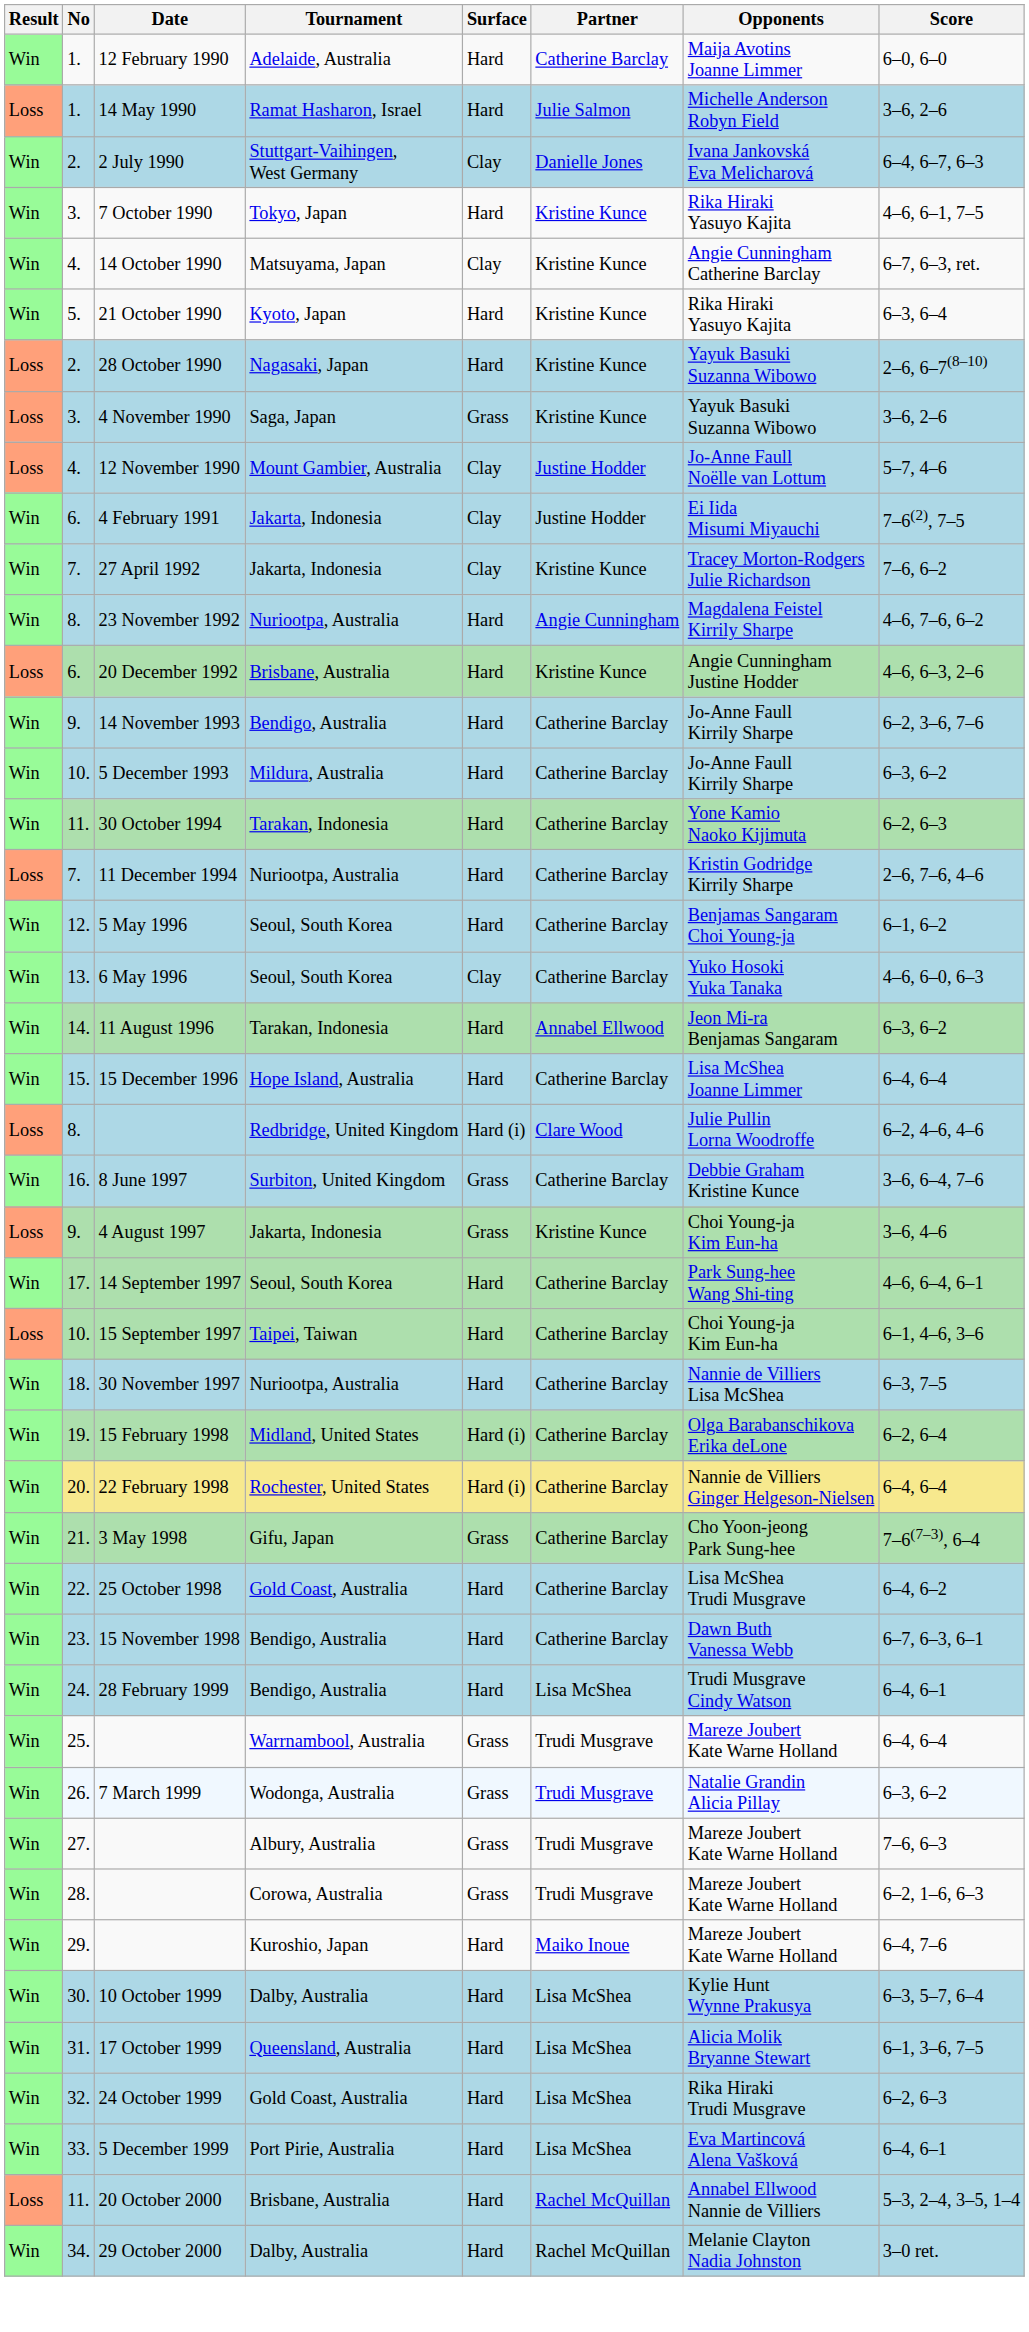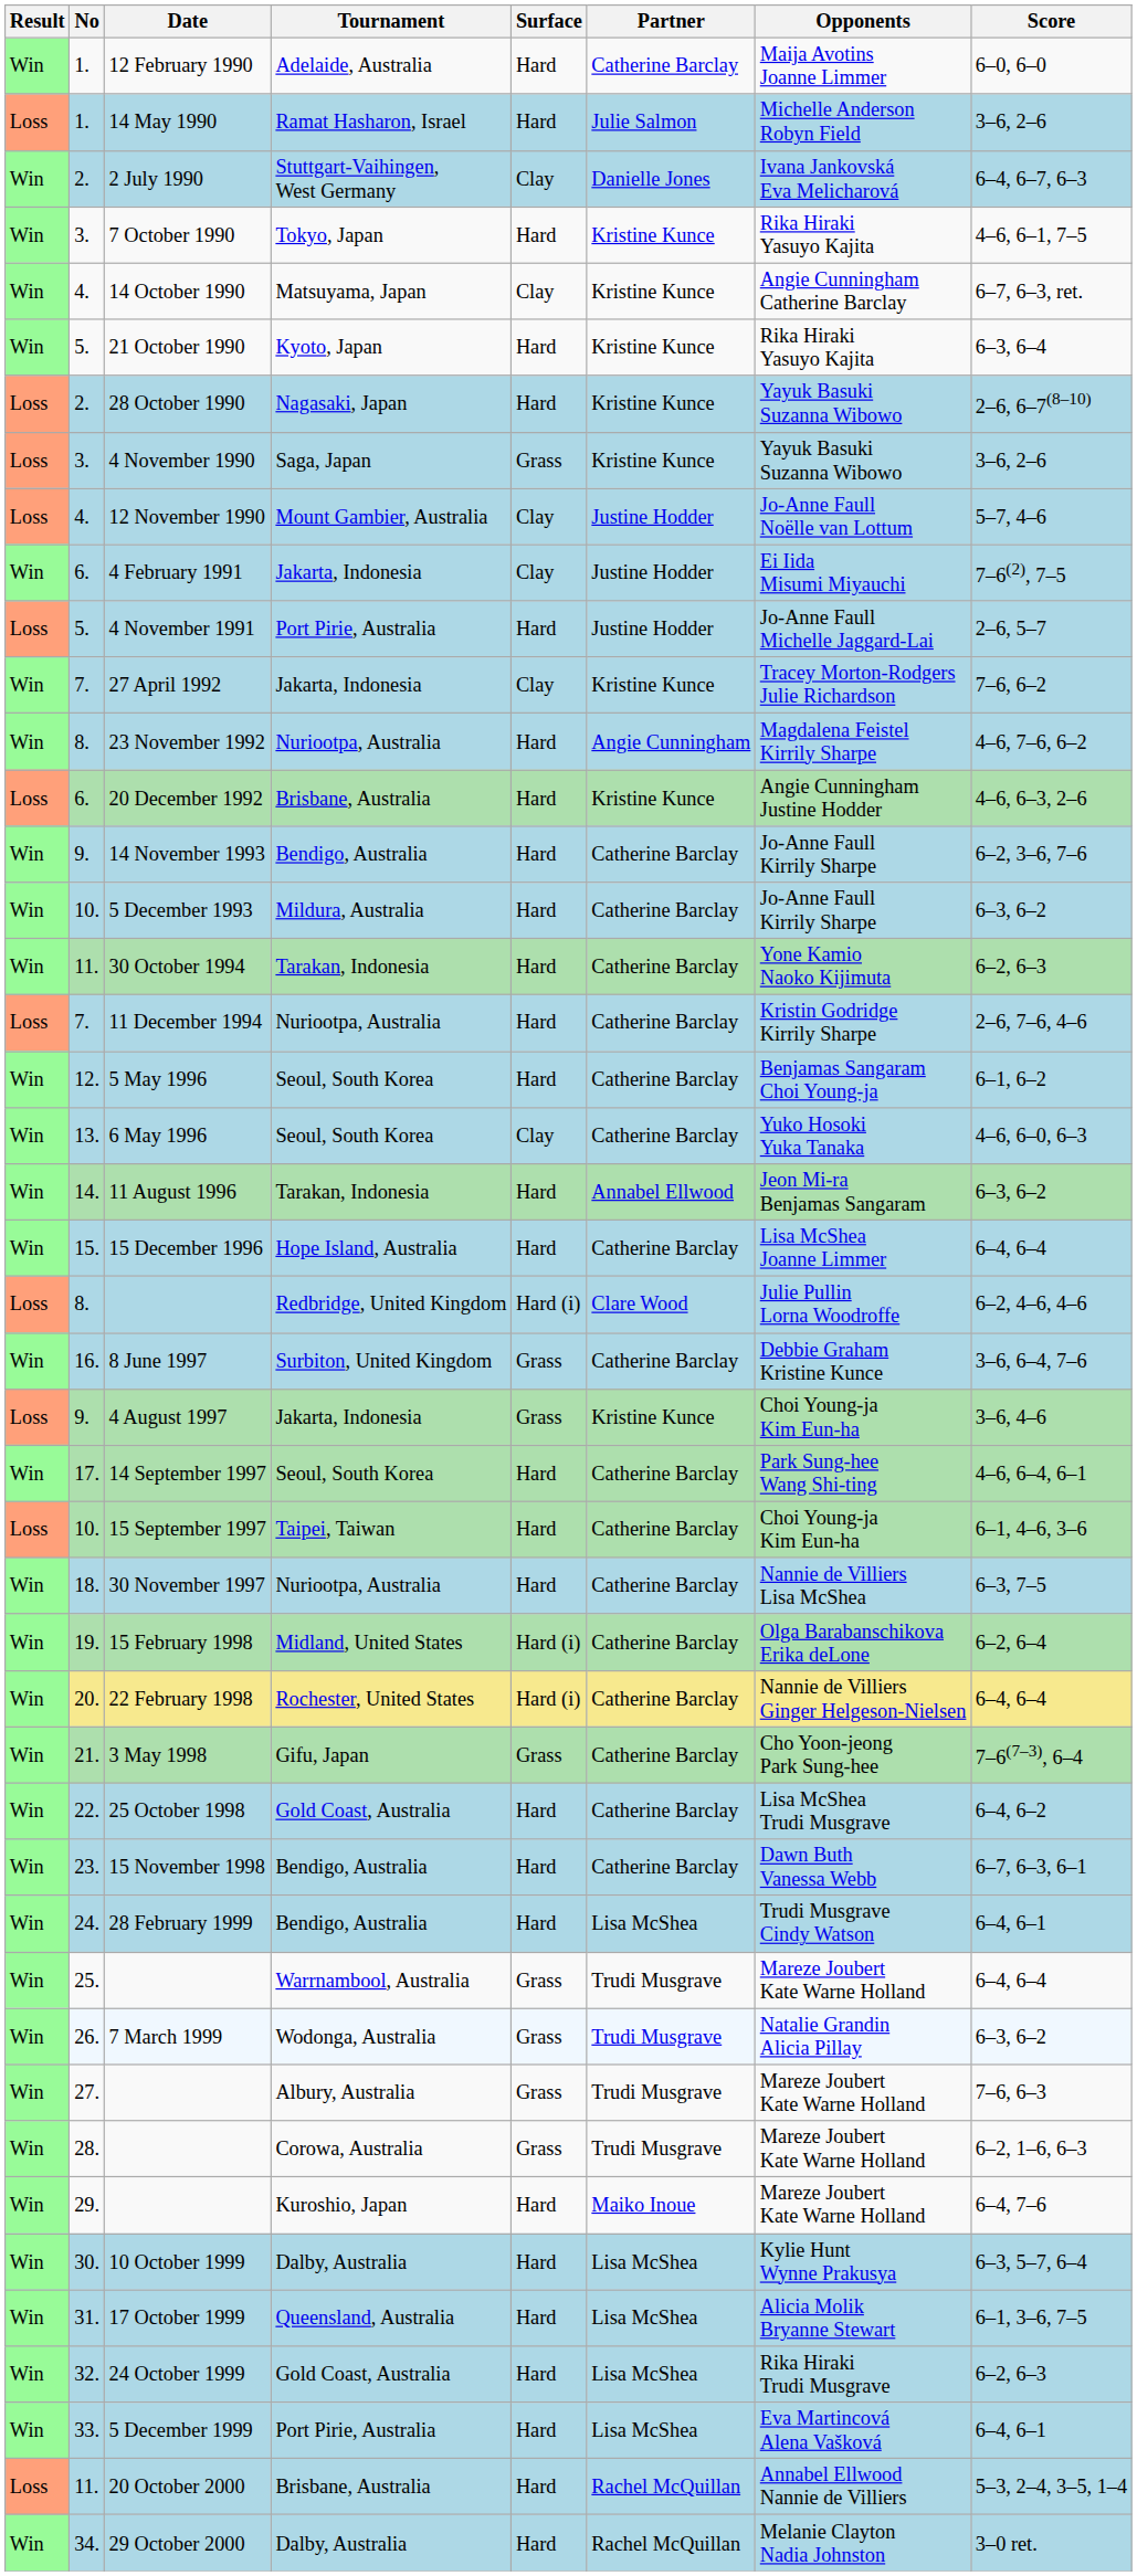 <table class="sortable wikitable" style="font-size:97%;">
 <tr>
 <th>Result</th>
 <th>No</th>
 <th>Date</th>
 <th>Tournament</th>
 <th>Surface</th>
 <th>Partner</th>
 <th>Opponents</th>
 <th class="unsortable">Score</th>
 </tr>
 <tr>
 <td style="background:#98fb98;">Win</td>
 <td>1.</td>
 <td>12 February 1990</td>
 <td><a href='#'>Adelaide</a>, Australia</td>
 <td>Hard</td>
 <td> <a href='#'>Catherine Barclay</a></td>
 <td> <a href='#'>Maija Avotins</a> <br>  <a href='#'>Joanne Limmer</a></td>
 <td>6–0, 6–0</td>
 </tr>
 <tr style="background:lightblue;">
 <td style="background:#ffa07a;">Loss</td>
 <td>1.</td>
 <td>14 May 1990</td>
 <td><a href='#'>Ramat Hasharon</a>, Israel</td>
 <td>Hard</td>
 <td> <a href='#'>Julie Salmon</a></td>
 <td> <a href='#'>Michelle Anderson</a> <br>  <a href='#'>Robyn Field</a></td>
 <td>3–6, 2–6</td>
 </tr>
 <tr style="background:lightblue;">
 <td style="background:#98fb98;">Win</td>
 <td>2.</td>
 <td>2 July 1990</td>
 <td><a href='#'>Stuttgart-Vaihingen</a>, <br>West Germany</td>
 <td>Clay</td>
 <td> <a href='#'>Danielle Jones</a></td>
 <td> <a href='#'>Ivana Jankovská</a> <br>  <a href='#'>Eva Melicharová</a></td>
 <td>6–4, 6–7, 6–3</td>
 </tr>
 <tr>
 <td style="background:#98fb98;">Win</td>
 <td>3.</td>
 <td>7 October 1990</td>
 <td><a href='#'>Tokyo</a>, Japan</td>
 <td>Hard</td>
 <td> <a href='#'>Kristine Kunce</a></td>
 <td> <a href='#'>Rika Hiraki</a> <br>  Yasuyo Kajita</td>
 <td>4–6, 6–1, 7–5</td>
 </tr>
 <tr>
 <td style="background:#98fb98;">Win</td>
 <td>4.</td>
 <td>14 October 1990</td>
 <td>Matsuyama, Japan</td>
 <td>Clay</td>
 <td> Kristine Kunce</td>
 <td> <a href='#'>Angie Cunningham</a> <br>  Catherine Barclay</td>
 <td>6–7, 6–3, ret.</td>
 </tr>
 <tr>
 <td style="background:#98fb98;">Win</td>
 <td>5.</td>
 <td>21 October 1990</td>
 <td><a href='#'>Kyoto</a>, Japan</td>
 <td>Hard</td>
 <td> Kristine Kunce</td>
 <td> Rika Hiraki <br>  Yasuyo Kajita</td>
 <td>6–3, 6–4</td>
 </tr>
 <tr style="background:lightblue;">
 <td style="background:#ffa07a;">Loss</td>
 <td>2.</td>
 <td>28 October 1990</td>
 <td><a href='#'>Nagasaki</a>, Japan</td>
 <td>Hard</td>
 <td> Kristine Kunce</td>
 <td> <a href='#'>Yayuk Basuki</a> <br>  <a href='#'>Suzanna Wibowo</a></td>
 <td>2–6, 6–7<sup>(8–10)</sup></td>
 </tr>
 <tr style="background:lightblue;">
 <td style="background:#ffa07a;">Loss</td>
 <td>3.</td>
 <td>4 November 1990</td>
 <td>Saga, Japan</td>
 <td>Grass</td>
 <td> Kristine Kunce</td>
 <td> Yayuk Basuki <br>  Suzanna Wibowo</td>
 <td>3–6, 2–6</td>
 </tr>
 <tr style="background:lightblue;">
 <td style="background:#ffa07a;">Loss</td>
 <td>4.</td>
 <td>12 November 1990</td>
 <td><a href='#'>Mount Gambier</a>, Australia</td>
 <td>Clay</td>
 <td> <a href='#'>Justine Hodder</a></td>
 <td> <a href='#'>Jo-Anne Faull</a> <br>  <a href='#'>Noëlle van Lottum</a></td>
 <td>5–7, 4–6</td>
 </tr>
 <tr style="background:lightblue;">
 <td style="background:#98fb98;">Win</td>
 <td>6.</td>
 <td>4 February 1991</td>
 <td><a href='#'>Jakarta</a>, Indonesia</td>
 <td>Clay</td>
 <td> Justine Hodder</td>
 <td> <a href='#'>Ei Iida</a> <br>  <a href='#'>Misumi Miyauchi</a></td>
 <td>7–6<sup>(2)</sup>, 7–5</td>
+</tr>
+<tr style="background:lightblue;">
+<td style="background:#ffa07a;">Loss</td>
+<td>5.</td>
+<td>4 November 1991</td>
+<td><a href='#'>Port Pirie</a>, Australia</td>
+<td>Hard</td>
+<td> Justine Hodder</td>
+<td> Jo-Anne Faull <br>  <a href='#'>Michelle Jaggard-Lai</a></td>
+<td>2–6, 5–7</td>
 </tr>
 <tr style="background:lightblue;">
 <td style="background:#98fb98;">Win</td>
 <td>7.</td>
 <td>27 April 1992</td>
 <td>Jakarta, Indonesia</td>
 <td>Clay</td>
 <td> Kristine Kunce</td>
 <td> <a href='#'>Tracey Morton-Rodgers</a> <br>  <a href='#'>Julie Richardson</a></td>
 <td>7–6, 6–2</td>
 </tr>
 <tr style="background:lightblue;">
 <td style="background:#98fb98;">Win</td>
 <td>8.</td>
 <td>23 November 1992</td>
 <td><a href='#'>Nuriootpa</a>, Australia</td>
 <td>Hard</td>
 <td> <a href='#'>Angie Cunningham</a></td>
 <td> <a href='#'>Magdalena Feistel</a> <br>  <a href='#'>Kirrily Sharpe</a></td>
 <td>4–6, 7–6, 6–2</td>
 </tr>
 <tr style="background:#addfad;">
 <td style="background:#ffa07a;">Loss</td>
 <td>6.</td>
 <td>20 December 1992</td>
 <td><a href='#'>Brisbane</a>, Australia</td>
 <td>Hard</td>
 <td> Kristine Kunce</td>
 <td> Angie Cunningham <br>  Justine Hodder</td>
 <td>4–6, 6–3, 2–6</td>
 </tr>
 <tr style="background:lightblue;">
 <td style="background:#98fb98;">Win</td>
 <td>9.</td>
 <td>14 November 1993</td>
 <td><a href='#'>Bendigo</a>, Australia</td>
 <td>Hard</td>
 <td> Catherine Barclay</td>
 <td> Jo-Anne Faull <br>  Kirrily Sharpe</td>
 <td>6–2, 3–6, 7–6</td>
 </tr>
 <tr style="background:lightblue;">
 <td style="background:#98fb98;">Win</td>
 <td>10.</td>
 <td>5 December 1993</td>
 <td><a href='#'>Mildura</a>, Australia</td>
 <td>Hard</td>
 <td> Catherine Barclay</td>
 <td> Jo-Anne Faull <br>  Kirrily Sharpe</td>
 <td>6–3, 6–2</td>
 </tr>
 <tr style="background:#addfad;">
 <td style="background:#98fb98;">Win</td>
 <td>11.</td>
 <td>30 October 1994</td>
 <td><a href='#'>Tarakan</a>, Indonesia</td>
 <td>Hard</td>
 <td> Catherine Barclay</td>
 <td> <a href='#'>Yone Kamio</a> <br>  <a href='#'>Naoko Kijimuta</a></td>
 <td>6–2, 6–3</td>
 </tr>
 <tr style="background:lightblue;">
 <td style="background:#ffa07a;">Loss</td>
 <td>7.</td>
 <td>11 December 1994</td>
 <td>Nuriootpa, Australia</td>
 <td>Hard</td>
 <td> Catherine Barclay</td>
 <td> <a href='#'>Kristin Godridge</a> <br>  Kirrily Sharpe</td>
 <td>2–6, 7–6, 4–6</td>
 </tr>
 <tr style="background:lightblue;">
 <td style="background:#98fb98;">Win</td>
 <td>12.</td>
 <td>5 May 1996</td>
 <td>Seoul, South Korea</td>
 <td>Hard</td>
 <td> Catherine Barclay</td>
 <td> <a href='#'>Benjamas Sangaram</a> <br>  <a href='#'>Choi Young-ja</a></td>
 <td>6–1, 6–2</td>
 </tr>
 <tr style="background:lightblue;">
 <td style="background:#98fb98;">Win</td>
 <td>13.</td>
 <td>6 May 1996</td>
 <td>Seoul, South Korea</td>
 <td>Clay</td>
 <td> Catherine Barclay</td>
 <td> <a href='#'>Yuko Hosoki</a> <br>  <a href='#'>Yuka Tanaka</a></td>
 <td>4–6, 6–0, 6–3</td>
 </tr>
 <tr style="background:#addfad;">
 <td style="background:#98fb98;">Win</td>
 <td>14.</td>
 <td>11 August 1996</td>
 <td>Tarakan, Indonesia</td>
 <td>Hard</td>
 <td> <a href='#'>Annabel Ellwood</a></td>
 <td> <a href='#'>Jeon Mi-ra</a> <br>  Benjamas Sangaram</td>
 <td>6–3, 6–2</td>
 </tr>
 <tr style="background:lightblue;">
 <td style="background:#98fb98;">Win</td>
 <td>15.</td>
 <td>15 December 1996</td>
 <td><a href='#'>Hope Island</a>, Australia</td>
 <td>Hard</td>
 <td> Catherine Barclay</td>
 <td> <a href='#'>Lisa McShea</a> <br>  <a href='#'>Joanne Limmer</a></td>
 <td>6–4, 6–4</td>
 </tr>
 <tr style="background:lightblue;">
 <td style="background:#ffa07a;">Loss</td>
 <td>8.</td>
 <td></td>
 <td><a href='#'>Redbridge</a>, United Kingdom</td>
 <td>Hard (i)</td>
 <td> <a href='#'>Clare Wood</a></td>
 <td> <a href='#'>Julie Pullin</a> <br>  <a href='#'>Lorna Woodroffe</a></td>
 <td>6–2, 4–6, 4–6</td>
 </tr>
 <tr style="background:lightblue;">
 <td style="background:#98fb98;">Win</td>
 <td>16.</td>
 <td>8 June 1997</td>
 <td><a href='#'>Surbiton</a>, United Kingdom</td>
 <td>Grass</td>
 <td> Catherine Barclay</td>
 <td> <a href='#'>Debbie Graham</a> <br>  Kristine Kunce</td>
 <td>3–6, 6–4, 7–6</td>
 </tr>
 <tr style="background:#addfad;">
 <td style="background:#ffa07a;">Loss</td>
 <td>9.</td>
 <td>4 August 1997</td>
 <td>Jakarta, Indonesia</td>
 <td>Grass</td>
 <td> Kristine Kunce</td>
 <td> Choi Young-ja <br>  <a href='#'>Kim Eun-ha</a></td>
 <td>3–6, 4–6</td>
 </tr>
 <tr style="background:#addfad;">
 <td style="background:#98fb98;">Win</td>
 <td>17.</td>
 <td>14 September 1997</td>
 <td>Seoul, South Korea</td>
 <td>Hard</td>
 <td> Catherine Barclay</td>
 <td> <a href='#'>Park Sung-hee</a> <br>  <a href='#'>Wang Shi-ting</a></td>
 <td>4–6, 6–4, 6–1</td>
 </tr>
 <tr style="background:#addfad;">
 <td style="background:#ffa07a;">Loss</td>
 <td>10.</td>
 <td>15 September 1997</td>
 <td><a href='#'>Taipei</a>, Taiwan</td>
 <td>Hard</td>
 <td> Catherine Barclay</td>
 <td> Choi Young-ja <br>  Kim Eun-ha</td>
 <td>6–1, 4–6, 3–6</td>
 </tr>
 <tr style="background:lightblue;">
 <td style="background:#98fb98;">Win</td>
 <td>18.</td>
 <td>30 November 1997</td>
 <td>Nuriootpa, Australia</td>
 <td>Hard</td>
 <td> Catherine Barclay</td>
 <td> <a href='#'>Nannie de Villiers</a> <br>  Lisa McShea</td>
 <td>6–3, 7–5</td>
 </tr>
 <tr style="background:#addfad;">
 <td style="background:#98fb98;">Win</td>
 <td>19.</td>
 <td>15 February 1998</td>
 <td><a href='#'>Midland</a>, United States</td>
 <td>Hard (i)</td>
 <td> Catherine Barclay</td>
 <td> <a href='#'>Olga Barabanschikova</a> <br>  <a href='#'>Erika deLone</a></td>
 <td>6–2, 6–4</td>
 </tr>
 <tr style="background:#f7e98e;">
 <td style="background:#98fb98;">Win</td>
 <td>20.</td>
 <td>22 February 1998</td>
 <td><a href='#'>Rochester</a>, United States</td>
 <td>Hard (i)</td>
 <td> Catherine Barclay</td>
 <td> Nannie de Villiers <br>  <a href='#'>Ginger Helgeson-Nielsen</a></td>
 <td>6–4, 6–4</td>
 </tr>
 <tr style="background:#addfad;">
 <td style="background:#98fb98;">Win</td>
 <td>21.</td>
 <td>3 May 1998</td>
 <td>Gifu, Japan</td>
 <td>Grass</td>
 <td> Catherine Barclay</td>
 <td> Cho Yoon-jeong <br>  Park Sung-hee</td>
 <td>7–6<sup>(7–3)</sup>, 6–4</td>
 </tr>
 <tr style="background:lightblue;">
 <td style="background:#98fb98;">Win</td>
 <td>22.</td>
 <td>25 October 1998</td>
 <td><a href='#'>Gold Coast</a>, Australia</td>
 <td>Hard</td>
 <td> Catherine Barclay</td>
 <td> Lisa McShea <br>  Trudi Musgrave</td>
 <td>6–4, 6–2</td>
 </tr>
 <tr style="background:lightblue;">
 <td style="background:#98fb98;">Win</td>
 <td>23.</td>
 <td>15 November 1998</td>
 <td>Bendigo, Australia</td>
 <td>Hard</td>
 <td> Catherine Barclay</td>
 <td> <a href='#'>Dawn Buth</a> <br>  <a href='#'>Vanessa Webb</a></td>
 <td>6–7, 6–3, 6–1</td>
 </tr>
 <tr style="background:lightblue;">
 <td style="background:#98fb98;">Win</td>
 <td>24.</td>
 <td>28 February 1999</td>
 <td>Bendigo, Australia</td>
 <td>Hard</td>
 <td> Lisa McShea</td>
 <td> Trudi Musgrave <br>  <a href='#'>Cindy Watson</a></td>
 <td>6–4, 6–1</td>
 </tr>
 <tr>
 <td style="background:#98fb98;">Win</td>
 <td>25.</td>
 <td></td>
 <td><a href='#'>Warrnambool</a>, Australia</td>
 <td>Grass</td>
 <td> Trudi Musgrave</td>
 <td> <a href='#'>Mareze Joubert</a> <br>  Kate Warne Holland</td>
 <td>6–4, 6–4</td>
 </tr>
 <tr style="background:#f0f8ff;">
 <td style="background:#98fb98;">Win</td>
 <td>26.</td>
 <td>7 March 1999</td>
 <td>Wodonga, Australia</td>
 <td>Grass</td>
 <td> <a href='#'>Trudi Musgrave</a></td>
 <td> <a href='#'>Natalie Grandin</a> <br>  <a href='#'>Alicia Pillay</a></td>
 <td>6–3, 6–2</td>
 </tr>
 <tr>
 <td style="background:#98fb98;">Win</td>
 <td>27.</td>
 <td></td>
 <td>Albury, Australia</td>
 <td>Grass</td>
 <td> Trudi Musgrave</td>
 <td> Mareze Joubert <br>  Kate Warne Holland</td>
 <td>7–6, 6–3</td>
 </tr>
 <tr>
 <td style="background:#98fb98;">Win</td>
 <td>28.</td>
 <td></td>
 <td>Corowa, Australia</td>
 <td>Grass</td>
 <td> Trudi Musgrave</td>
 <td> Mareze Joubert <br>  Kate Warne Holland</td>
 <td>6–2, 1–6, 6–3</td>
 </tr>
 <tr>
 <td style="background:#98fb98;">Win</td>
 <td>29.</td>
 <td></td>
 <td>Kuroshio, Japan</td>
 <td>Hard</td>
 <td> <a href='#'>Maiko Inoue</a></td>
 <td> Mareze Joubert <br>  Kate Warne Holland</td>
 <td>6–4, 7–6</td>
 </tr>
 <tr style="background:lightblue;">
 <td style="background:#98fb98;">Win</td>
 <td>30.</td>
 <td>10 October 1999</td>
 <td>Dalby, Australia</td>
 <td>Hard</td>
 <td> Lisa McShea</td>
 <td> Kylie Hunt <br>  <a href='#'>Wynne Prakusya</a></td>
 <td>6–3, 5–7, 6–4</td>
 </tr>
 <tr style="background:lightblue;">
 <td style="background:#98fb98;">Win</td>
 <td>31.</td>
 <td>17 October 1999</td>
 <td><a href='#'>Queensland</a>, Australia</td>
 <td>Hard</td>
 <td> Lisa McShea</td>
 <td> <a href='#'>Alicia Molik</a> <br>  <a href='#'>Bryanne Stewart</a></td>
 <td>6–1, 3–6, 7–5</td>
 </tr>
 <tr style="background:lightblue;">
 <td style="background:#98fb98;">Win</td>
 <td>32.</td>
 <td>24 October 1999</td>
 <td>Gold Coast, Australia</td>
 <td>Hard</td>
 <td> Lisa McShea</td>
 <td> Rika Hiraki <br>  Trudi Musgrave</td>
 <td>6–2, 6–3</td>
 </tr>
 <tr style="background:lightblue;">
 <td style="background:#98fb98;">Win</td>
 <td>33.</td>
 <td>5 December 1999</td>
 <td>Port Pirie, Australia</td>
 <td>Hard</td>
 <td> Lisa McShea</td>
 <td> <a href='#'>Eva Martincová</a> <br>  <a href='#'>Alena Vašková</a></td>
 <td>6–4, 6–1</td>
 </tr>
 <tr style="background:lightblue;">
 <td style="background:#ffa07a;">Loss</td>
 <td>11.</td>
 <td>20 October 2000</td>
 <td>Brisbane, Australia</td>
 <td>Hard</td>
 <td> <a href='#'>Rachel McQuillan</a></td>
 <td> <a href='#'>Annabel Ellwood</a> <br>  Nannie de Villiers</td>
 <td>5–3, 2–4, 3–5, 1–4</td>
 </tr>
 <tr style="background:lightblue;">
 <td style="background:#98fb98;">Win</td>
 <td>34.</td>
 <td>29 October 2000</td>
 <td>Dalby, Australia</td>
 <td>Hard</td>
 <td> Rachel McQuillan</td>
 <td> Melanie Clayton <br>  <a href='#'>Nadia Johnston</a></td>
 <td>3–0 ret.</td>
 </tr>
 </table>
